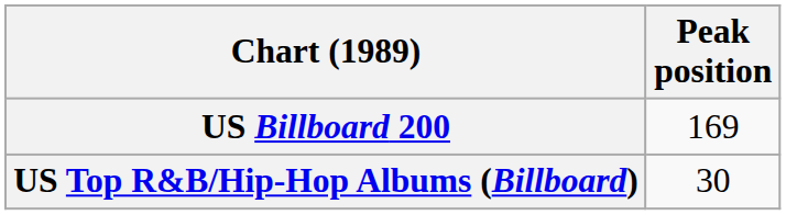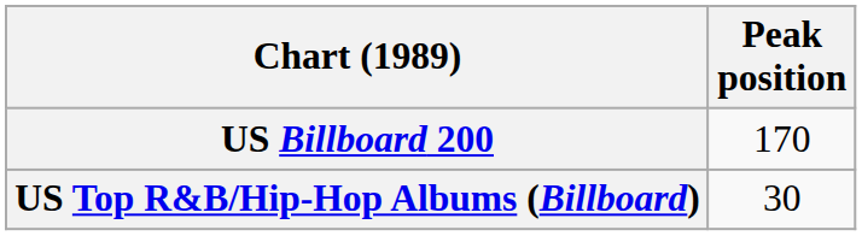 <table class="wikitable sortable plainrowheaders" style="text-align:center">
 <tr>
 <th scope="col">Chart (1989)</th>
 <th scope="col">Peak<br> position</th>
 </tr>
 <tr>
 <th scope="row">US <a href='#'><em>Billboard</em> 200</a></th>
-<td>169</td>
+<td>170</td>
 </tr>
 <tr>
 <th scope="row">US <a href='#'>Top R&B/Hip-Hop Albums</a> (<em><a href='#'>Billboard</a></em>)</th>
 <td>30</td>
 </tr>
 </table>
